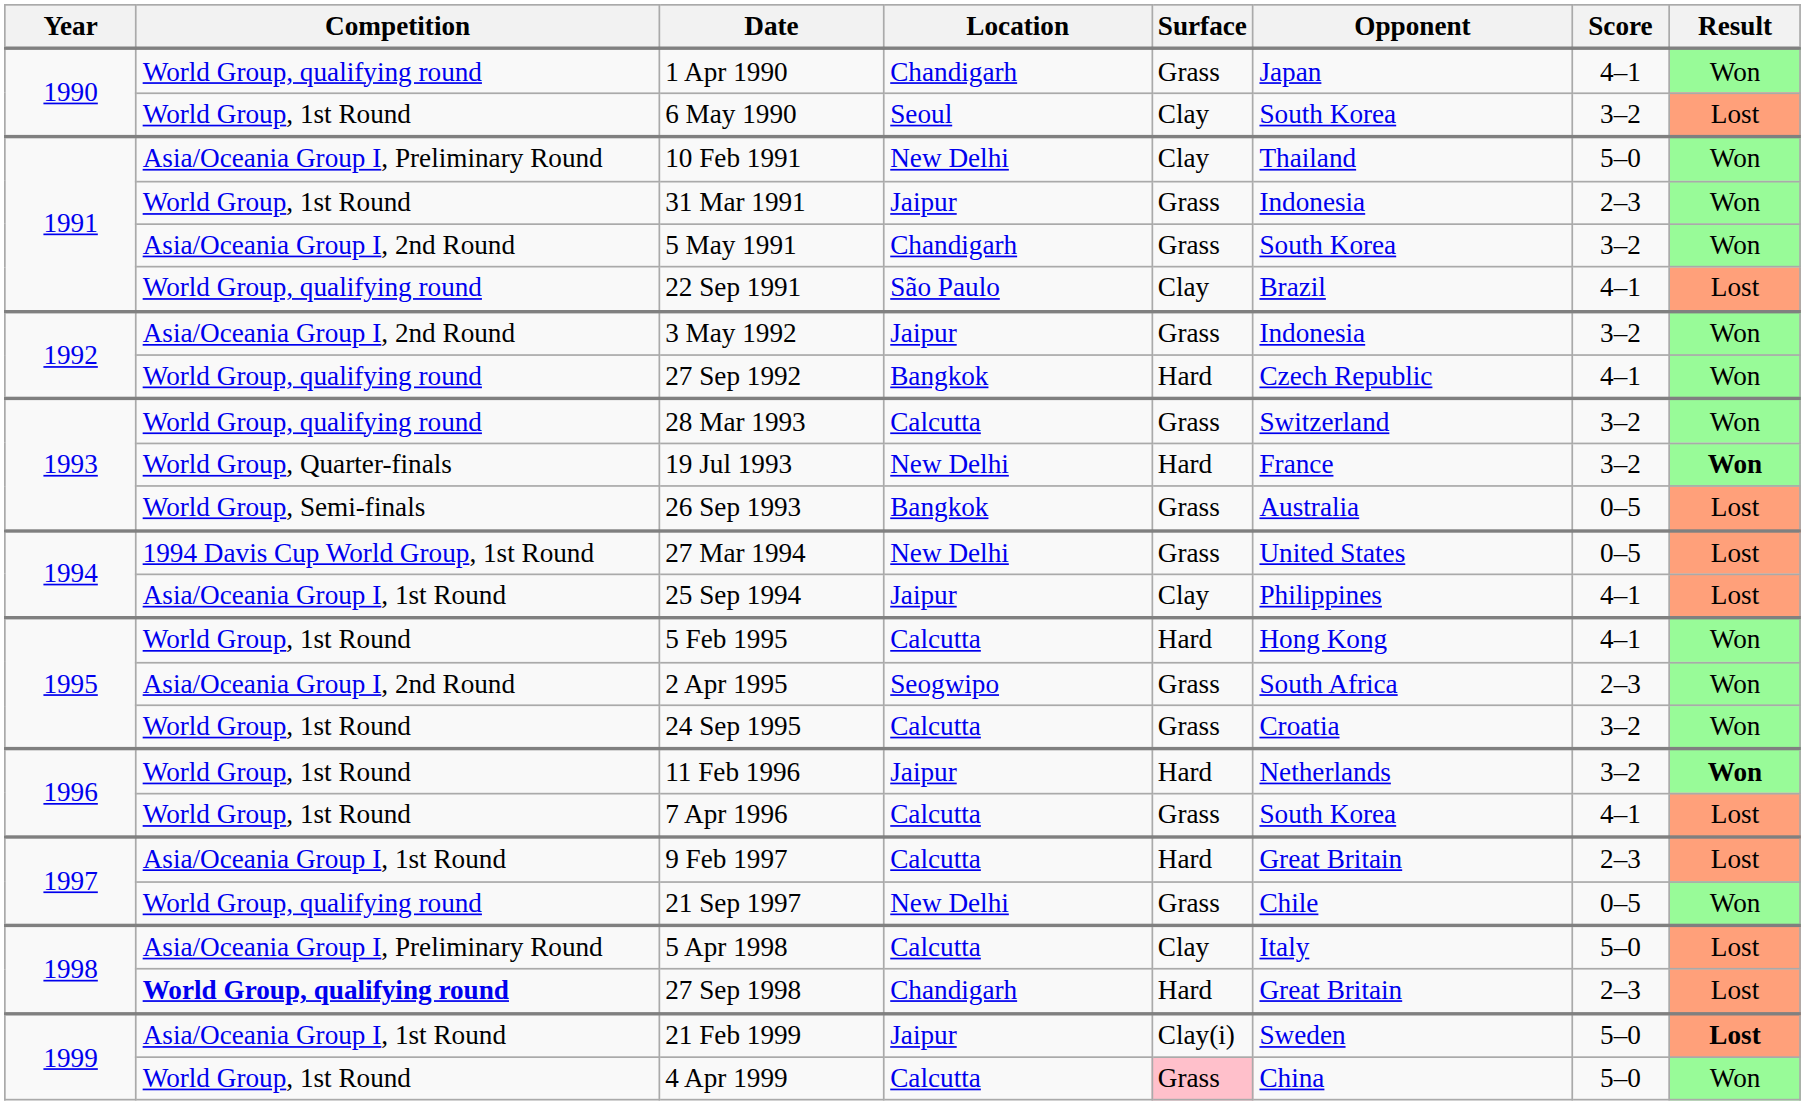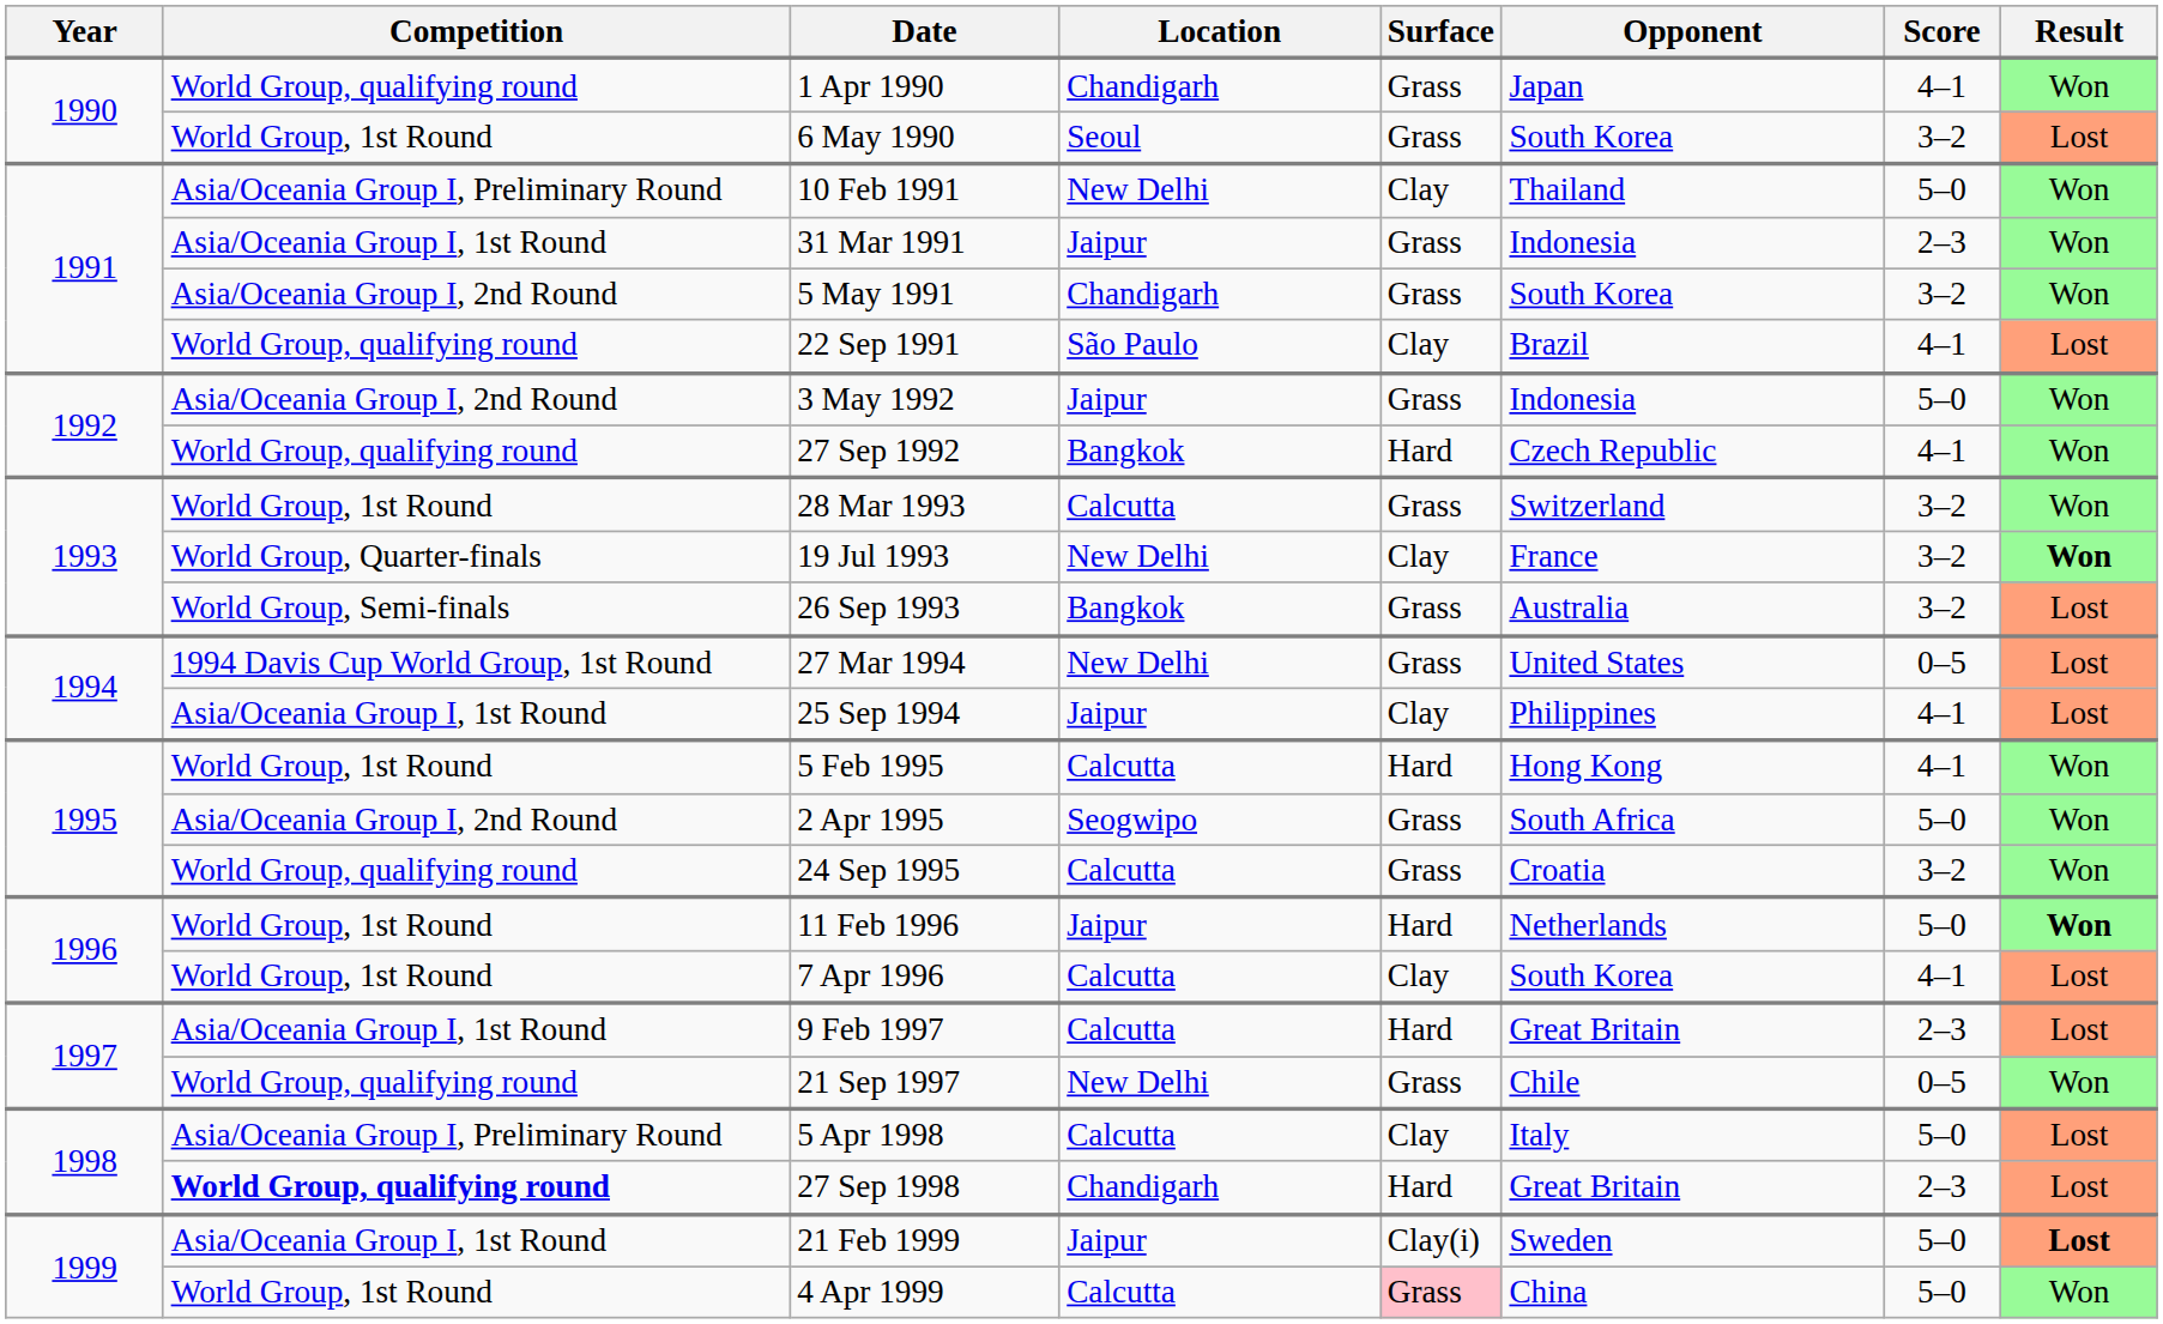 <table class="wikitable collapsible collapsed">
 <tr>
 <th style="width:70px;">Year</th>
 <th style="width:300px;">Competition</th>
 <th style="width:125px;">Date</th>
 <th style="width:150px;">Location</th>
 <th style="width:60px:">Surface</th>
 <th style="width:180px;">Opponent</th>
 <th style="width:50px;">Score</th>
 <th style="width:70px;">Result</th>
 </tr>
 <tr style="border-top:2px solid gray;">
 <td style="text-align:center;" rowspan="2"><a href='#'>1990</a></td>
 <td><a href='#'>World Group, qualifying round</a></td>
 <td>1 Apr 1990</td>
 <td> <a href='#'>Chandigarh</a></td>
 <td>Grass</td>
 <td> <a href='#'>Japan</a></td>
 <td style="text-align:center;">4–1</td>
 <td style="text-align:center; background:#98fb98;">Won</td>
 </tr>
 <tr>
 <td><a href='#'>World Group</a>, 1st Round</td>
 <td>6 May 1990</td>
 <td> <a href='#'>Seoul</a></td>
-<td>Clay</td>
+<td>Grass</td>
 <td> <a href='#'>South Korea</a></td>
 <td style="text-align:center;">3–2</td>
 <td align="center" bgcolor="FFA07A">Lost</td>
 </tr>
 <tr style="border-top:2px solid gray;">
 <td style="text-align:center;" rowspan="4"><a href='#'>1991</a></td>
 <td><a href='#'>Asia/Oceania Group I</a>, Preliminary Round</td>
 <td>10 Feb 1991</td>
 <td> <a href='#'>New Delhi</a></td>
 <td>Clay</td>
 <td> <a href='#'>Thailand</a></td>
 <td style="text-align:center;">5–0</td>
 <td style="text-align:center; background:#98fb98;">Won</td>
 </tr>
 <tr>
-<td><a href='#'>World Group</a>, 1st Round</td>
+<td><a href='#'>Asia/Oceania Group I</a>, 1st Round</td>
 <td>31 Mar 1991</td>
 <td> <a href='#'>Jaipur</a></td>
 <td>Grass</td>
 <td> <a href='#'>Indonesia</a></td>
 <td align="center">2–3</td>
 <td style="text-align:center; background:#98fb98;">Won</td>
 </tr>
 <tr>
 <td><a href='#'>Asia/Oceania Group I</a>, 2nd Round</td>
 <td>5 May 1991</td>
 <td> <a href='#'>Chandigarh</a></td>
 <td>Grass</td>
 <td> <a href='#'>South Korea</a></td>
 <td style="text-align:center;">3–2</td>
 <td style="text-align:center; background:#98fb98;">Won</td>
 </tr>
 <tr>
 <td><a href='#'>World Group, qualifying round</a></td>
 <td>22 Sep 1991</td>
 <td> <a href='#'>São Paulo</a></td>
 <td>Clay</td>
 <td> <a href='#'>Brazil</a></td>
 <td style="text-align:center;">4–1</td>
 <td align="center" bgcolor="FFA07A">Lost</td>
 </tr>
 <tr style="border-top:2px solid gray;">
 <td style="text-align:center;" rowspan="2"><a href='#'>1992</a></td>
 <td><a href='#'>Asia/Oceania Group I</a>, 2nd Round</td>
 <td>3 May 1992</td>
 <td> <a href='#'>Jaipur</a></td>
 <td>Grass</td>
 <td> <a href='#'>Indonesia</a></td>
-<td style="text-align:center;">3–2</td>
+<td style="text-align:center;">5–0</td>
 <td style="text-align:center; background:#98fb98;">Won</td>
 </tr>
 <tr>
 <td><a href='#'>World Group, qualifying round</a></td>
 <td>27 Sep 1992</td>
 <td> <a href='#'>Bangkok</a></td>
 <td>Hard</td>
 <td> <a href='#'>Czech Republic</a></td>
 <td style="text-align:center;">4–1</td>
 <td style="text-align:center; background:#98fb98;">Won</td>
 </tr>
 <tr style="border-top:2px solid gray;">
 <td style="text-align:center;" rowspan="3"><a href='#'>1993</a></td>
-<td><a href='#'>World Group, qualifying round</a></td>
+<td><a href='#'>World Group</a>, 1st Round</td>
 <td>28 Mar 1993</td>
 <td> <a href='#'>Calcutta</a></td>
 <td>Grass</td>
 <td> <a href='#'>Switzerland</a></td>
 <td style="text-align:center;">3–2</td>
 <td style="text-align:center; background:#98fb98;">Won</td>
 </tr>
 <tr>
 <td><a href='#'>World Group</a>, Quarter-finals</td>
 <td>19 Jul 1993</td>
 <td> <a href='#'>New Delhi</a></td>
-<td>Hard</td>
+<td>Clay</td>
 <td> <a href='#'>France</a></td>
 <td style="text-align:center;">3–2</td>
 <td style="text-align:center; background:#98fb98;"><strong>Won</strong></td>
 </tr>
 <tr>
 <td><a href='#'>World Group</a>, Semi-finals</td>
 <td>26 Sep 1993</td>
 <td> <a href='#'>Bangkok</a></td>
 <td>Grass</td>
 <td> <a href='#'>Australia</a></td>
-<td align="center">0–5</td>
+<td style="text-align:center;">3–2</td>
 <td align="center" bgcolor="FFA07A">Lost</td>
 </tr>
 <tr style="border-top:2px solid gray;">
 <td style="text-align:center;" rowspan="2"><a href='#'>1994</a></td>
 <td><a href='#'>1994 Davis Cup World Group</a>, 1st Round</td>
 <td>27 Mar 1994</td>
 <td> <a href='#'>New Delhi</a></td>
 <td>Grass</td>
 <td> <a href='#'>United States</a></td>
 <td align="center">0–5</td>
 <td align="center" bgcolor="FFA07A">Lost</td>
 </tr>
 <tr>
 <td><a href='#'>Asia/Oceania Group I</a>, 1st Round</td>
 <td>25 Sep 1994</td>
 <td> <a href='#'>Jaipur</a></td>
 <td>Clay</td>
 <td> <a href='#'>Philippines</a></td>
 <td style="text-align:center;">4–1</td>
 <td align="center" bgcolor="FFA07A">Lost</td>
 </tr>
 <tr style="border-top:2px solid gray;">
 <td style="text-align:center;" rowspan="3"><a href='#'>1995</a></td>
 <td><a href='#'>World Group</a>, 1st Round</td>
 <td>5 Feb 1995</td>
 <td> <a href='#'>Calcutta</a></td>
 <td>Hard</td>
 <td> <a href='#'>Hong Kong</a></td>
 <td style="text-align:center;">4–1</td>
 <td style="text-align:center; background:#98fb98;">Won</td>
 </tr>
 <tr>
 <td><a href='#'>Asia/Oceania Group I</a>, 2nd Round</td>
 <td>2 Apr 1995</td>
 <td> <a href='#'>Seogwipo</a></td>
 <td>Grass</td>
 <td> <a href='#'>South Africa</a></td>
-<td align="center">2–3</td>
+<td style="text-align:center;">5–0</td>
 <td style="text-align:center; background:#98fb98;">Won</td>
 </tr>
 <tr>
-<td><a href='#'>World Group</a>, 1st Round</td>
+<td><a href='#'>World Group, qualifying round</a></td>
 <td>24 Sep 1995</td>
 <td> <a href='#'>Calcutta</a></td>
 <td>Grass</td>
 <td> <a href='#'>Croatia</a></td>
 <td style="text-align:center;">3–2</td>
 <td style="text-align:center; background:#98fb98;">Won</td>
 </tr>
 <tr style="border-top:2px solid gray;">
 <td style="text-align:center;" rowspan="2"><a href='#'>1996</a></td>
 <td><a href='#'>World Group</a>, 1st Round</td>
 <td>11 Feb 1996</td>
 <td> <a href='#'>Jaipur</a></td>
 <td>Hard</td>
 <td> <a href='#'>Netherlands</a></td>
-<td style="text-align:center;">3–2</td>
+<td style="text-align:center;">5–0</td>
 <td style="text-align:center; background:#98fb98;"><strong>Won</strong></td>
 </tr>
 <tr>
 <td><a href='#'>World Group</a>, 1st Round</td>
 <td>7 Apr 1996</td>
 <td> <a href='#'>Calcutta</a></td>
-<td>Grass</td>
+<td>Clay</td>
 <td> <a href='#'>South Korea</a></td>
 <td style="text-align:center;">4–1</td>
 <td align="center" bgcolor="FFA07A">Lost</td>
 </tr>
 <tr style="border-top:2px solid gray;">
 <td style="text-align:center;" rowspan="2"><a href='#'>1997</a></td>
 <td><a href='#'>Asia/Oceania Group I</a>, 1st Round</td>
 <td>9 Feb 1997</td>
 <td> <a href='#'>Calcutta</a></td>
 <td>Hard</td>
 <td> <a href='#'>Great Britain</a></td>
 <td align="center">2–3</td>
 <td align="center" bgcolor="FFA07A">Lost</td>
 </tr>
 <tr>
 <td><a href='#'>World Group, qualifying round</a></td>
 <td>21 Sep 1997</td>
 <td> <a href='#'>New Delhi</a></td>
 <td>Grass</td>
 <td> <a href='#'>Chile</a></td>
 <td align="center">0–5</td>
 <td style="text-align:center; background:#98fb98;">Won</td>
 </tr>
 <tr style="border-top:2px solid gray;">
 <td style="text-align:center;" rowspan="2"><a href='#'>1998</a></td>
 <td><a href='#'>Asia/Oceania Group I</a>, Preliminary Round</td>
 <td>5 Apr 1998</td>
 <td> <a href='#'>Calcutta</a></td>
 <td>Clay</td>
 <td> <a href='#'>Italy</a></td>
 <td style="text-align:center;">5–0</td>
 <td align="center" bgcolor="FFA07A">Lost</td>
 </tr>
 <tr>
 <td><strong><a href='#'>World Group, qualifying round</a></strong></td>
 <td>27 Sep 1998</td>
 <td> <a href='#'>Chandigarh</a></td>
 <td>Hard</td>
 <td> <a href='#'>Great Britain</a></td>
 <td align="center">2–3</td>
 <td align="center" bgcolor="FFA07A">Lost</td>
 </tr>
 <tr style="border-top:2px solid gray;">
 <td style="text-align:center;" rowspan="2"><a href='#'>1999</a></td>
 <td><a href='#'>Asia/Oceania Group I</a>, 1st Round</td>
 <td>21 Feb 1999</td>
 <td> <a href='#'>Jaipur</a></td>
 <td>Clay(i)</td>
 <td> <a href='#'>Sweden</a></td>
 <td style="text-align:center;">5–0</td>
 <td align="center" bgcolor="FFA07A"><strong>Lost</strong></td>
 </tr>
 <tr>
 <td><a href='#'>World Group</a>, 1st Round</td>
 <td>4 Apr 1999</td>
 <td> <a href='#'>Calcutta</a></td>
 <td style="background: pink;">Grass</td>
 <td> <a href='#'>China</a></td>
 <td style="text-align:center;">5–0</td>
 <td style="text-align:center; background:#98fb98;">Won</td>
 </tr>
 </table>
